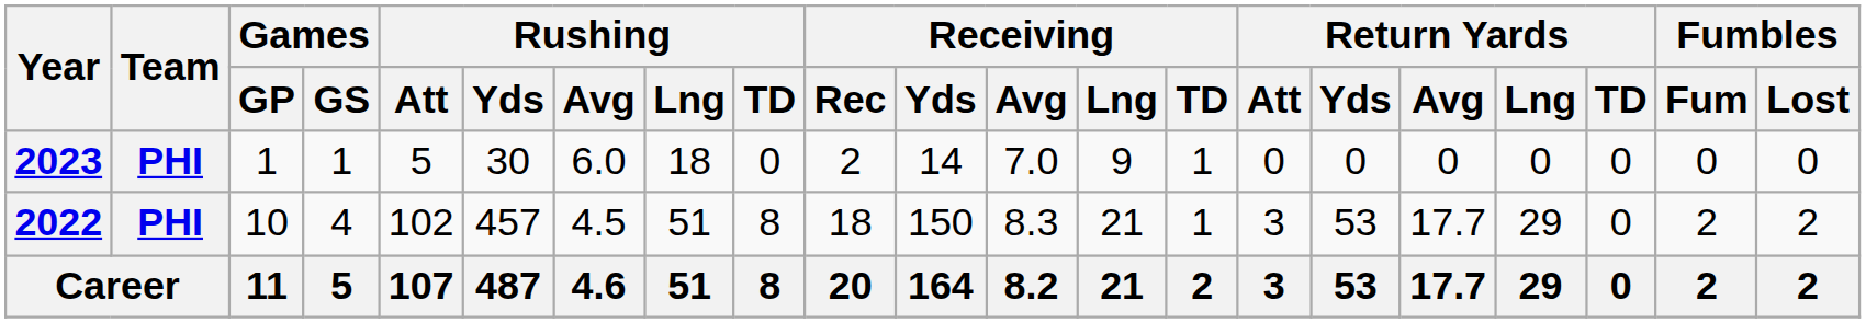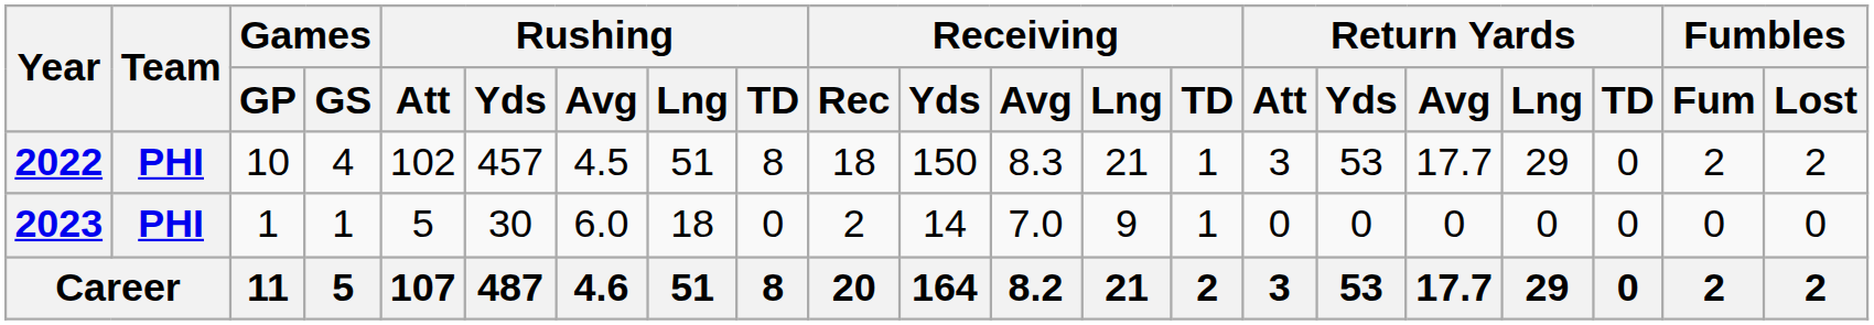 <table class="wikitable" style="text-align:center">
 <tr>
 <th rowspan="2">Year</th>
 <th rowspan="2">Team</th>
 <th colspan="2">Games</th>
 <th colspan="5">Rushing</th>
 <th colspan="5">Receiving</th>
 <th colspan="5">Return Yards</th>
 <th colspan="2">Fumbles</th>
 </tr>
 <tr>
 <th>GP</th>
 <th>GS</th>
 <th>Att</th>
 <th>Yds</th>
 <th>Avg</th>
 <th>Lng</th>
 <th>TD</th>
 <th>Rec</th>
 <th>Yds</th>
 <th>Avg</th>
 <th>Lng</th>
 <th>TD</th>
 <th>Att</th>
 <th>Yds</th>
 <th>Avg</th>
 <th>Lng</th>
 <th>TD</th>
 <th>Fum</th>
 <th>Lost</th>
 </tr>
 <tr>
+<th><a href='#'>2022</a></th>
+<th><a href='#'>PHI</a></th>
+<td>10</td>
+<td>4</td>
+<td>102</td>
+<td>457</td>
+<td>4.5</td>
+<td>51</td>
+<td>8</td>
+<td>18</td>
+<td>150</td>
+<td>8.3</td>
+<td>21</td>
+<td>1</td>
+<td>3</td>
+<td>53</td>
+<td>17.7</td>
+<td>29</td>
+<td>0</td>
+<td>2</td>
+<td>2</td>
+</tr>
+<tr>
 <th><a href='#'>2023</a></th>
 <th><a href='#'>PHI</a></th>
 <td>1</td>
 <td>1</td>
 <td>5</td>
 <td>30</td>
 <td>6.0</td>
 <td>18</td>
 <td>0</td>
 <td>2</td>
 <td>14</td>
 <td>7.0</td>
 <td>9</td>
 <td>1</td>
 <td>0</td>
 <td>0</td>
 <td>0</td>
 <td>0</td>
 <td>0</td>
 <td>0</td>
 <td>0</td>
-</tr>
-<tr>
-<th><a href='#'>2022</a></th>
-<th><a href='#'>PHI</a></th>
-<td>10</td>
-<td>4</td>
-<td>102</td>
-<td>457</td>
-<td>4.5</td>
-<td>51</td>
-<td>8</td>
-<td>18</td>
-<td>150</td>
-<td>8.3</td>
-<td>21</td>
-<td>1</td>
-<td>3</td>
-<td>53</td>
-<td>17.7</td>
-<td>29</td>
-<td>0</td>
-<td>2</td>
-<td>2</td>
 </tr>
 <tr>
 <th colspan="2">Career</th>
 <th>11</th>
 <th>5</th>
 <th>107</th>
 <th>487</th>
 <th>4.6</th>
 <th>51</th>
 <th>8</th>
 <th>20</th>
 <th>164</th>
 <th>8.2</th>
 <th>21</th>
 <th>2</th>
 <th>3</th>
 <th>53</th>
 <th>17.7</th>
 <th>29</th>
 <th>0</th>
 <th>2</th>
 <th>2</th>
 </tr>
 </table>
